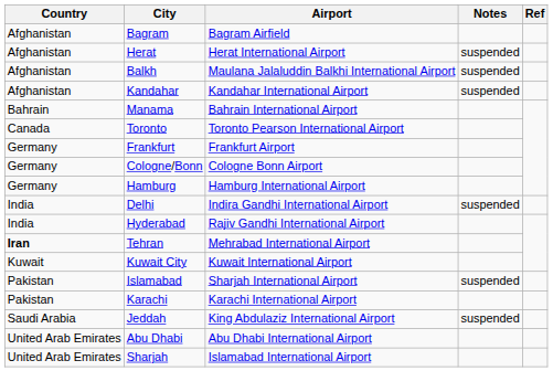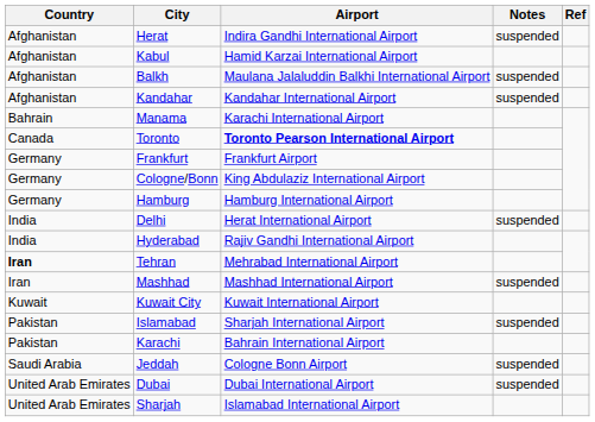 <table class="sortable wikitable">
 <tr>
 <th>Country</th>
 <th>City</th>
 <th>Airport</th>
 <th>Notes</th>
 <th>Ref</th>
 </tr>
 <tr>
 <td>Afghanistan</td>
-<td><a href='#'>Bagram</a></td>
-<td><a href='#'>Bagram Airfield</a></td>
-<td></td>
+<td><a href='#'>Herat</a></td>
+<td><a href='#'>Indira Gandhi International Airport</a></td>
+<td>suspended</td>
 <td></td>
 </tr>
 <tr>
 <td>Afghanistan</td>
-<td><a href='#'>Herat</a></td>
-<td><a href='#'>Herat International Airport</a></td>
-<td>suspended</td>
+<td><a href='#'>Kabul</a></td>
+<td><a href='#'>Hamid Karzai International Airport</a></td>
+<td></td>
 <td></td>
 </tr>
 <tr>
 <td>Afghanistan</td>
 <td><a href='#'>Balkh</a></td>
 <td><a href='#'>Maulana Jalaluddin Balkhi International Airport</a></td>
 <td>suspended</td>
 <td></td>
 </tr>
 <tr>
 <td>Afghanistan</td>
 <td><a href='#'>Kandahar</a></td>
 <td><a href='#'>Kandahar International Airport</a></td>
 <td>suspended</td>
 <td></td>
 </tr>
 <tr>
 <td>Bahrain</td>
 <td><a href='#'>Manama</a></td>
-<td><a href='#'>Bahrain International Airport</a></td>
+<td><a href='#'>Karachi International Airport</a></td>
 <td></td>
 </tr>
 <tr>
 <td>Canada</td>
 <td><a href='#'>Toronto</a></td>
-<td><a href='#'>Toronto Pearson International Airport</a></td>
+<td><strong><a href='#'>Toronto Pearson International Airport</a></strong></td>
 <td></td>
 </tr>
 <tr>
 <td>Germany</td>
 <td><a href='#'>Frankfurt</a></td>
 <td><a href='#'>Frankfurt Airport</a></td>
 <td></td>
 </tr>
 <tr>
 <td>Germany</td>
 <td><a href='#'>Cologne</a>/<a href='#'>Bonn</a></td>
-<td><a href='#'>Cologne Bonn Airport</a></td>
+<td><a href='#'>King Abdulaziz International Airport</a></td>
 <td></td>
 </tr>
 <tr>
 <td>Germany</td>
 <td><a href='#'>Hamburg</a></td>
 <td><a href='#'>Hamburg International Airport</a></td>
 <td></td>
 </tr>
 <tr>
 <td>India</td>
 <td><a href='#'>Delhi</a></td>
-<td><a href='#'>Indira Gandhi International Airport</a></td>
+<td><a href='#'>Herat International Airport</a></td>
 <td>suspended</td>
 <td></td>
 </tr>
 <tr>
 <td>India</td>
 <td><a href='#'>Hyderabad</a></td>
 <td><a href='#'>Rajiv Gandhi International Airport</a></td>
 <td></td>
 </tr>
 <tr>
 <td><strong>Iran</strong></td>
 <td><a href='#'>Tehran</a></td>
 <td><a href='#'>Mehrabad International Airport</a></td>
+<td></td>
+</tr>
+<tr>
+<td>Iran</td>
+<td><a href='#'>Mashhad</a></td>
+<td><a href='#'>Mashhad International Airport</a></td>
+<td>suspended</td>
 <td></td>
 </tr>
 <tr>
 <td>Kuwait</td>
 <td><a href='#'>Kuwait City</a></td>
 <td><a href='#'>Kuwait International Airport</a></td>
 <td></td>
 </tr>
 <tr>
 <td>Pakistan</td>
 <td><a href='#'>Islamabad</a></td>
 <td><a href='#'>Sharjah International Airport</a></td>
 <td>suspended</td>
 <td></td>
 </tr>
 <tr>
 <td>Pakistan</td>
 <td><a href='#'>Karachi</a></td>
-<td><a href='#'>Karachi International Airport</a></td>
+<td><a href='#'>Bahrain International Airport</a></td>
 <td></td>
 </tr>
 <tr>
 <td>Saudi Arabia</td>
 <td><a href='#'>Jeddah</a></td>
-<td><a href='#'>King Abdulaziz International Airport</a></td>
+<td><a href='#'>Cologne Bonn Airport</a></td>
 <td>suspended</td>
 <td></td>
 </tr>
 <tr>
 <td>United Arab Emirates</td>
-<td><a href='#'>Abu Dhabi</a></td>
-<td><a href='#'>Abu Dhabi International Airport</a></td>
-<td></td>
+<td><a href='#'>Dubai</a></td>
+<td><a href='#'>Dubai International Airport</a></td>
+<td>suspended</td>
 <td></td>
 </tr>
 <tr>
 <td>United Arab Emirates</td>
 <td><a href='#'>Sharjah</a></td>
 <td><a href='#'>Islamabad International Airport</a></td>
 <td></td>
 </tr>
 </table>
